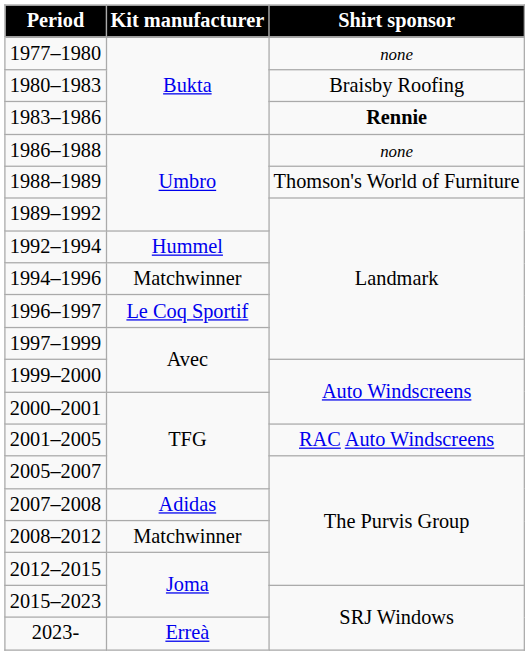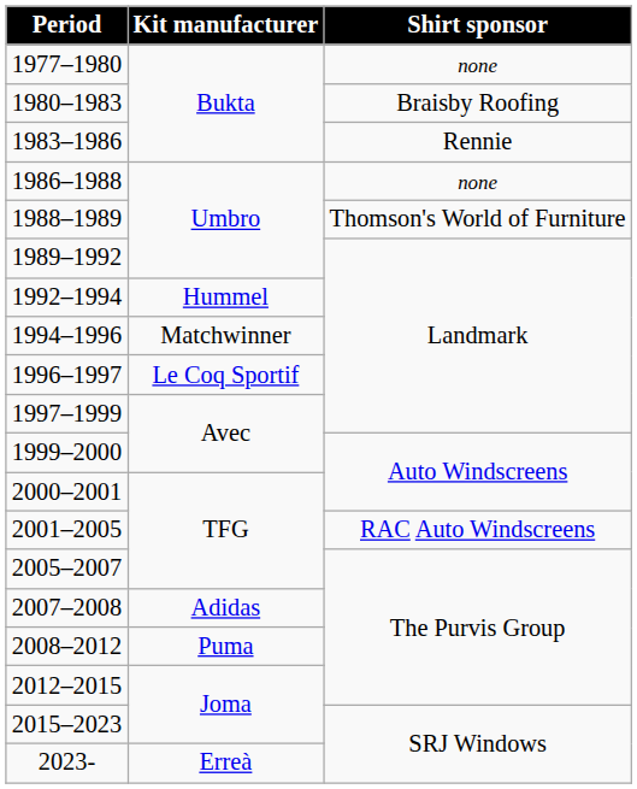 <table class="wikitable" style="text-align:center;margin-left:1em;float:right">
 <tr>
 <th style="background:#000000; color:#FFFFFF;">Period</th>
 <th style="background:#000000; color:#FFFFFF;">Kit manufacturer</th>
 <th style="background:#000000; color:#FFFFFF;">Shirt sponsor</th>
 </tr>
 <tr>
 <td>1977–1980</td>
 <td rowspan="3"> <a href='#'>Bukta</a></td>
 <td><small><em>none</em></small></td>
 </tr>
 <tr>
 <td>1980–1983</td>
 <td>Braisby Roofing</td>
 </tr>
 <tr>
 <td>1983–1986</td>
-<td><strong>Rennie</strong></td>
+<td>Rennie</td>
 </tr>
 <tr>
 <td>1986–1988</td>
 <td rowspan="3"> <a href='#'>Umbro</a></td>
 <td><small><em>none</em></small></td>
 </tr>
 <tr>
 <td>1988–1989</td>
 <td>Thomson's World of Furniture</td>
 </tr>
 <tr>
 <td>1989–1992</td>
 <td rowspan="5">Landmark</td>
 </tr>
 <tr>
 <td>1992–1994</td>
 <td> <a href='#'>Hummel</a></td>
 </tr>
 <tr>
 <td>1994–1996</td>
 <td> Matchwinner</td>
 </tr>
 <tr>
 <td>1996–1997</td>
 <td> <a href='#'>Le Coq Sportif</a></td>
 </tr>
 <tr>
 <td>1997–1999</td>
 <td rowspan="2"> Avec</td>
 </tr>
 <tr>
 <td>1999–2000</td>
 <td rowspan="2"><a href='#'>Auto Windscreens</a></td>
 </tr>
 <tr>
 <td>2000–2001</td>
 <td rowspan="3"> TFG</td>
 </tr>
 <tr>
 <td>2001–2005</td>
 <td rowspan="1"><a href='#'>RAC</a> <a href='#'>Auto Windscreens</a></td>
 </tr>
 <tr>
 <td>2005–2007</td>
 <td rowspan="4">The Purvis Group</td>
 </tr>
 <tr>
 <td>2007–2008</td>
 <td> <a href='#'>Adidas</a></td>
 </tr>
 <tr>
 <td>2008–2012</td>
-<td> Matchwinner</td>
+<td> <a href='#'>Puma</a></td>
 </tr>
 <tr>
 <td>2012–2015</td>
 <td rowspan="2"> <a href='#'>Joma</a></td>
 </tr>
 <tr>
 <td style="text-align: left">2015–2023</td>
 <td rowspan="2">SRJ Windows</td>
 </tr>
 <tr>
 <td>2023-</td>
 <td rowspan="1"> <a href='#'>Erreà</a></td>
 </tr>
 </table>
